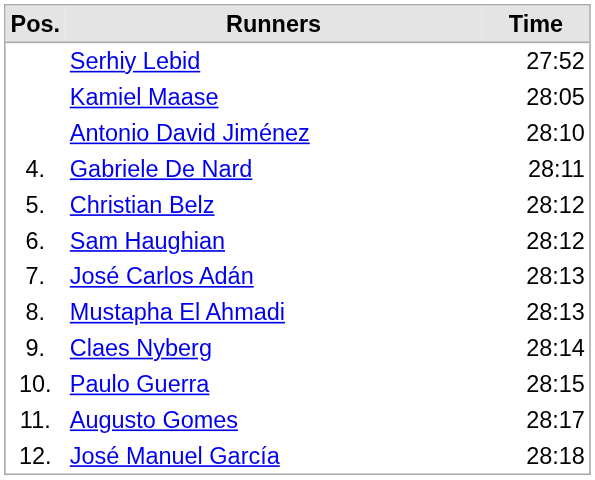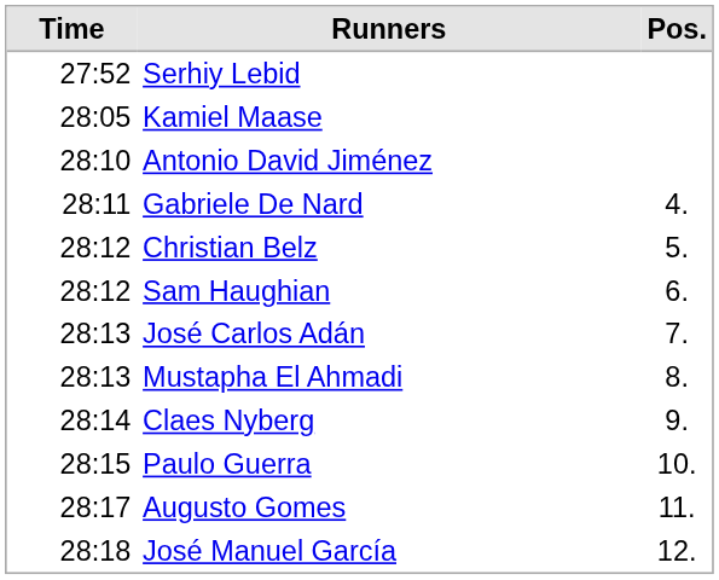 <table cellspacing="0" cellpadding="3" style="border:1px solid #AAAAAA;font-size:90%">
 <tr bgcolor="#E4E4E4">
+<th style="border-bottom:1px solid #AAAAAA" width=60>Time</th>
+<th style="border-bottom:1px solid #AAAAAA" width=250>Runners</th>
 <th style="border-bottom:1px solid #AAAAAA" width=10>Pos.</th>
-<th style="border-bottom:1px solid #AAAAAA" width=250>Runners</th>
-<th style="border-bottom:1px solid #AAAAAA" width=60>Time</th>
 </tr>
 <tr align="center">
+<td align="right">27:52</td>
+<td align="left"> <a href='#'>Serhiy Lebid</a></td>
 <td align="center"></td>
-<td align="left"> <a href='#'>Serhiy Lebid</a></td>
-<td align="right">27:52</td>
 </tr>
 <tr align="center">
+<td align="right">28:05</td>
+<td align="left"> <a href='#'>Kamiel Maase</a></td>
 <td align="center"></td>
-<td align="left"> <a href='#'>Kamiel Maase</a></td>
-<td align="right">28:05</td>
 </tr>
 <tr align="center">
+<td align="right">28:10</td>
+<td align="left"> <a href='#'>Antonio David Jiménez</a></td>
 <td align="center"></td>
-<td align="left"> <a href='#'>Antonio David Jiménez</a></td>
-<td align="right">28:10</td>
 </tr>
 <tr align="center">
+<td align="right">28:11</td>
+<td align="left"> <a href='#'>Gabriele De Nard</a></td>
 <td align="center">4.</td>
-<td align="left"> <a href='#'>Gabriele De Nard</a></td>
-<td align="right">28:11</td>
 </tr>
 <tr align="center">
+<td align="right">28:12</td>
+<td align="left"> <a href='#'>Christian Belz</a></td>
 <td align="center">5.</td>
-<td align="left"> <a href='#'>Christian Belz</a></td>
-<td align="right">28:12</td>
 </tr>
 <tr align="center">
+<td align="right">28:12</td>
+<td align="left"> <a href='#'>Sam Haughian</a></td>
 <td align="center">6.</td>
-<td align="left"> <a href='#'>Sam Haughian</a></td>
-<td align="right">28:12</td>
 </tr>
 <tr align="center">
+<td align="right">28:13</td>
+<td align="left"> <a href='#'>José Carlos Adán</a></td>
 <td align="center">7.</td>
-<td align="left"> <a href='#'>José Carlos Adán</a></td>
-<td align="right">28:13</td>
 </tr>
 <tr align="center">
+<td align="right">28:13</td>
+<td align="left"> <a href='#'>Mustapha El Ahmadi</a></td>
 <td align="center">8.</td>
-<td align="left"> <a href='#'>Mustapha El Ahmadi</a></td>
-<td align="right">28:13</td>
 </tr>
 <tr align="center">
+<td align="right">28:14</td>
+<td align="left"> <a href='#'>Claes Nyberg</a></td>
 <td align="center">9.</td>
-<td align="left"> <a href='#'>Claes Nyberg</a></td>
-<td align="right">28:14</td>
 </tr>
 <tr align="center">
+<td align="right">28:15</td>
+<td align="left"> <a href='#'>Paulo Guerra</a></td>
 <td align="center">10.</td>
-<td align="left"> <a href='#'>Paulo Guerra</a></td>
-<td align="right">28:15</td>
 </tr>
 <tr align="center">
+<td align="right">28:17</td>
+<td align="left"> <a href='#'>Augusto Gomes</a></td>
 <td align="center">11.</td>
-<td align="left"> <a href='#'>Augusto Gomes</a></td>
-<td align="right">28:17</td>
 </tr>
 <tr align="center">
+<td align="right">28:18</td>
+<td align="left"> <a href='#'>José Manuel García</a></td>
 <td align="center">12.</td>
-<td align="left"> <a href='#'>José Manuel García</a></td>
-<td align="right">28:18</td>
 </tr>
 </table>
